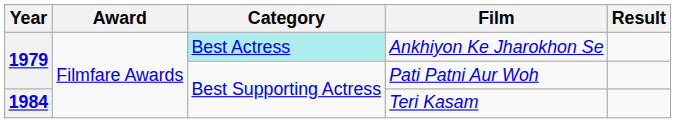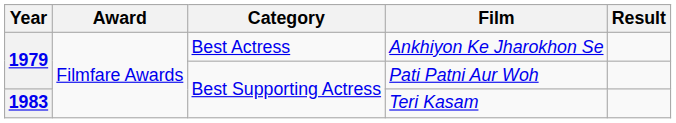 <table class="wikitable">
 <tr>
 <th>Year</th>
 <th>Award</th>
 <th>Category</th>
 <th>Film</th>
 <th>Result</th>
 </tr>
 <tr>
 <th rowspan="2"><a href='#'>1979</a></th>
 <td rowspan="3"><a href='#'>Filmfare Awards</a></td>
-<td style="background: paleturquoise;"><a href='#'>Best Actress</a></td>
+<td><a href='#'>Best Actress</a></td>
 <td><em><a href='#'>Ankhiyon Ke Jharokhon Se</a></em></td>
 <td></td>
 </tr>
 <tr>
 <td rowspan="2"><a href='#'>Best Supporting Actress</a></td>
 <td><em><a href='#'>Pati Patni Aur Woh</a></em></td>
 <td></td>
 </tr>
 <tr>
-<th><a href='#'>1984</a></th>
+<th><a href='#'>1983</a></th>
 <td><em><a href='#'>Teri Kasam</a></em></td>
 <td></td>
 </tr>
 </table>
